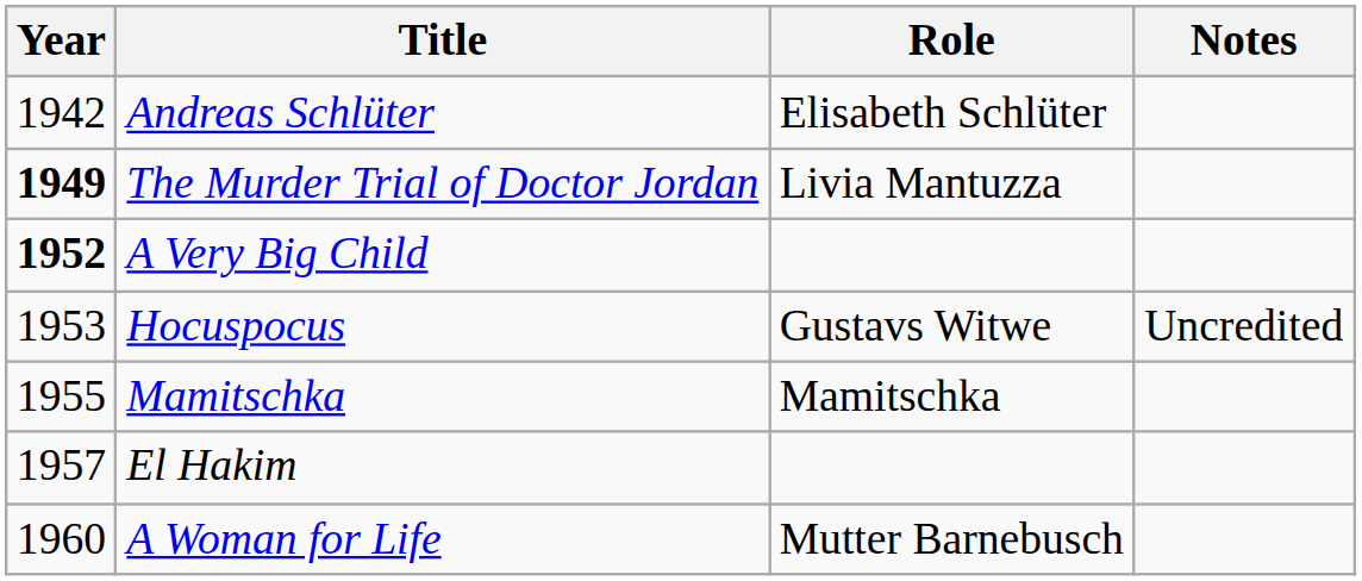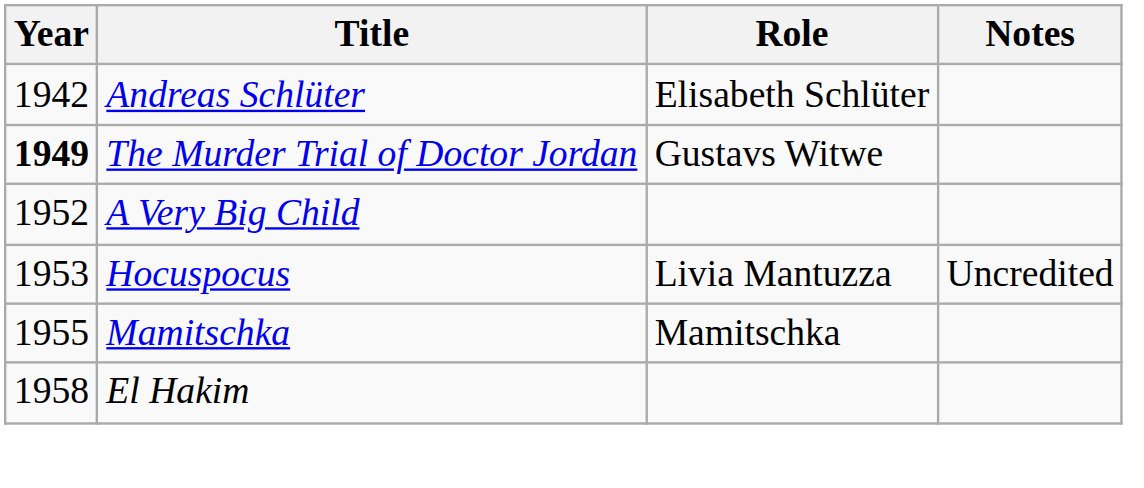 <table class="wikitable">
 <tr>
 <th>Year</th>
 <th>Title</th>
 <th>Role</th>
 <th>Notes</th>
 </tr>
 <tr>
 <td>1942</td>
 <td><em><a href='#'>Andreas Schlüter</a></em></td>
 <td>Elisabeth Schlüter</td>
 <td></td>
 </tr>
 <tr>
 <td><strong>1949</strong></td>
 <td><em><a href='#'>The Murder Trial of Doctor Jordan</a></em></td>
-<td>Livia Mantuzza</td>
+<td>Gustavs Witwe</td>
 <td></td>
 </tr>
 <tr>
-<td><strong>1952</strong></td>
+<td>1952</td>
 <td><em><a href='#'>A Very Big Child</a></em></td>
 <td></td>
 <td></td>
 </tr>
 <tr>
 <td>1953</td>
 <td><em><a href='#'>Hocuspocus</a></em></td>
-<td>Gustavs Witwe</td>
+<td>Livia Mantuzza</td>
 <td>Uncredited</td>
 </tr>
 <tr>
 <td>1955</td>
 <td><em><a href='#'>Mamitschka</a></em></td>
 <td>Mamitschka</td>
 <td></td>
 </tr>
 <tr>
-<td>1957</td>
+<td>1958</td>
 <td><em>El Hakim</em></td>
 <td></td>
 <td></td>
 </tr>
-<tr>
-<td>1960</td>
-<td><em><a href='#'>A Woman for Life</a></em></td>
-<td>Mutter Barnebusch</td>
-<td></td>
-</tr>
 </table>
